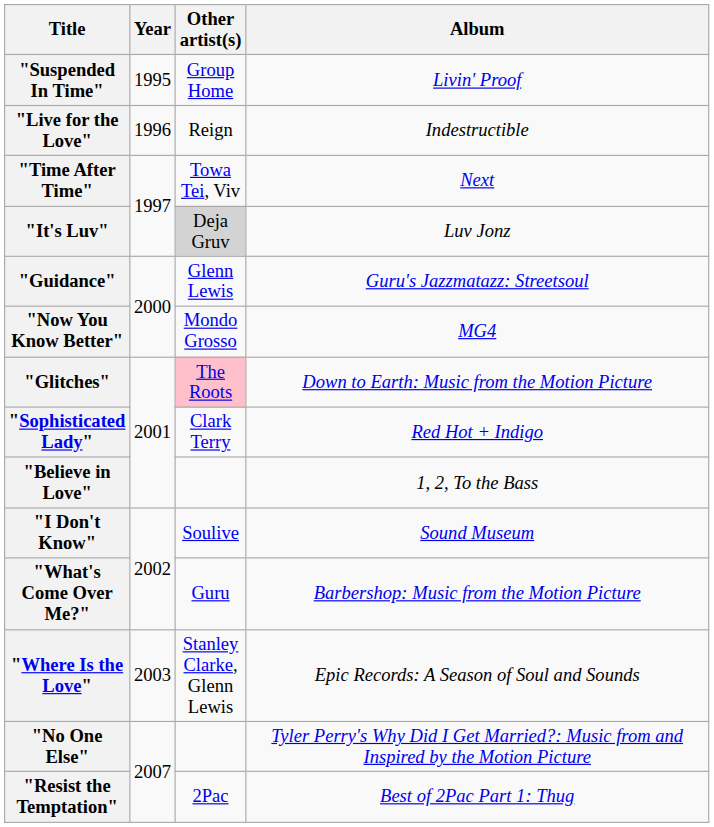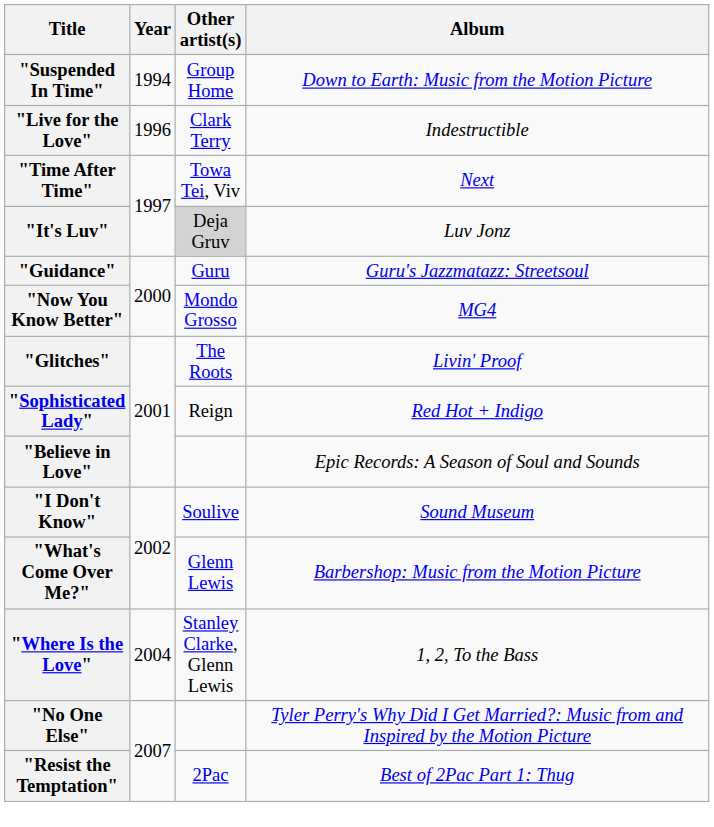 <table class="wikitable plainrowheaders" style="text-align:center;">
 <tr>
 <th scope="col">Title</th>
 <th scope="col">Year</th>
 <th scope="col">Other artist(s)</th>
 <th scope="col" style="width:25em;">Album</th>
 </tr>
 <tr>
 <th scope="row">"Suspended In Time"</th>
-<td>1995</td>
+<td>1994</td>
 <td><a href='#'>Group Home</a></td>
-<td><em><a href='#'>Livin' Proof</a></em></td>
+<td><em><a href='#'>Down to Earth: Music from the Motion Picture</a></em></td>
 </tr>
 <tr>
 <th scope="row">"Live for the Love"</th>
 <td>1996</td>
-<td>Reign</td>
+<td><a href='#'>Clark Terry</a></td>
 <td><em>Indestructible</em></td>
 </tr>
 <tr>
 <th scope="row">"Time After Time"</th>
 <td rowspan="2">1997</td>
 <td><a href='#'>Towa Tei</a>, Viv</td>
 <td><em><a href='#'>Next</a></em></td>
 </tr>
 <tr>
 <th scope="row">"It's Luv"</th>
 <td style="background: lightgrey;">Deja Gruv</td>
 <td><em>Luv Jonz</em></td>
 </tr>
 <tr>
 <th scope="row">"Guidance"</th>
 <td rowspan="2">2000</td>
-<td><a href='#'>Glenn Lewis</a></td>
+<td><a href='#'>Guru</a></td>
 <td><em><a href='#'>Guru's Jazzmatazz: Streetsoul</a></em></td>
 </tr>
 <tr>
 <th scope="row">"Now You Know Better"</th>
 <td><a href='#'>Mondo Grosso</a></td>
 <td><em><a href='#'>MG4</a></em></td>
 </tr>
 <tr>
 <th scope="row">"Glitches"</th>
 <td rowspan="3">2001</td>
-<td style="background: pink;"><a href='#'>The Roots</a></td>
-<td><em><a href='#'>Down to Earth: Music from the Motion Picture</a></em></td>
+<td><a href='#'>The Roots</a></td>
+<td><em><a href='#'>Livin' Proof</a></em></td>
 </tr>
 <tr>
 <th scope="row">"<a href='#'>Sophisticated Lady</a>"</th>
-<td><a href='#'>Clark Terry</a></td>
+<td>Reign</td>
 <td><em><a href='#'>Red Hot + Indigo</a></em></td>
 </tr>
 <tr>
 <th scope="row">"Believe in Love"</th>
 <td></td>
-<td><em>1, 2, To the Bass</em></td>
+<td><em>Epic Records: A Season of Soul and Sounds</em></td>
 </tr>
 <tr>
 <th scope="row">"I Don't Know"</th>
 <td rowspan="2">2002</td>
 <td><a href='#'>Soulive</a></td>
 <td><em><a href='#'>Sound Museum</a></em></td>
 </tr>
 <tr>
 <th scope="row">"What's Come Over Me?"</th>
-<td><a href='#'>Guru</a></td>
+<td><a href='#'>Glenn Lewis</a></td>
 <td><em><a href='#'>Barbershop: Music from the Motion Picture</a></em></td>
 </tr>
 <tr>
 <th scope="row">"<a href='#'>Where Is the Love</a>"</th>
-<td>2003</td>
+<td>2004</td>
 <td><a href='#'>Stanley Clarke</a>, Glenn Lewis</td>
-<td><em>Epic Records: A Season of Soul and Sounds</em></td>
+<td><em>1, 2, To the Bass</em></td>
 </tr>
 <tr>
 <th scope="row">"No One Else"</th>
 <td rowspan="2">2007</td>
 <td></td>
 <td><em><a href='#'>Tyler Perry's Why Did I Get Married?: Music from and Inspired by the Motion Picture</a></em></td>
 </tr>
 <tr>
 <th scope="row">"Resist the Temptation"</th>
 <td><a href='#'>2Pac</a></td>
 <td><em><a href='#'>Best of 2Pac Part 1: Thug</a></em></td>
 </tr>
 </table>
